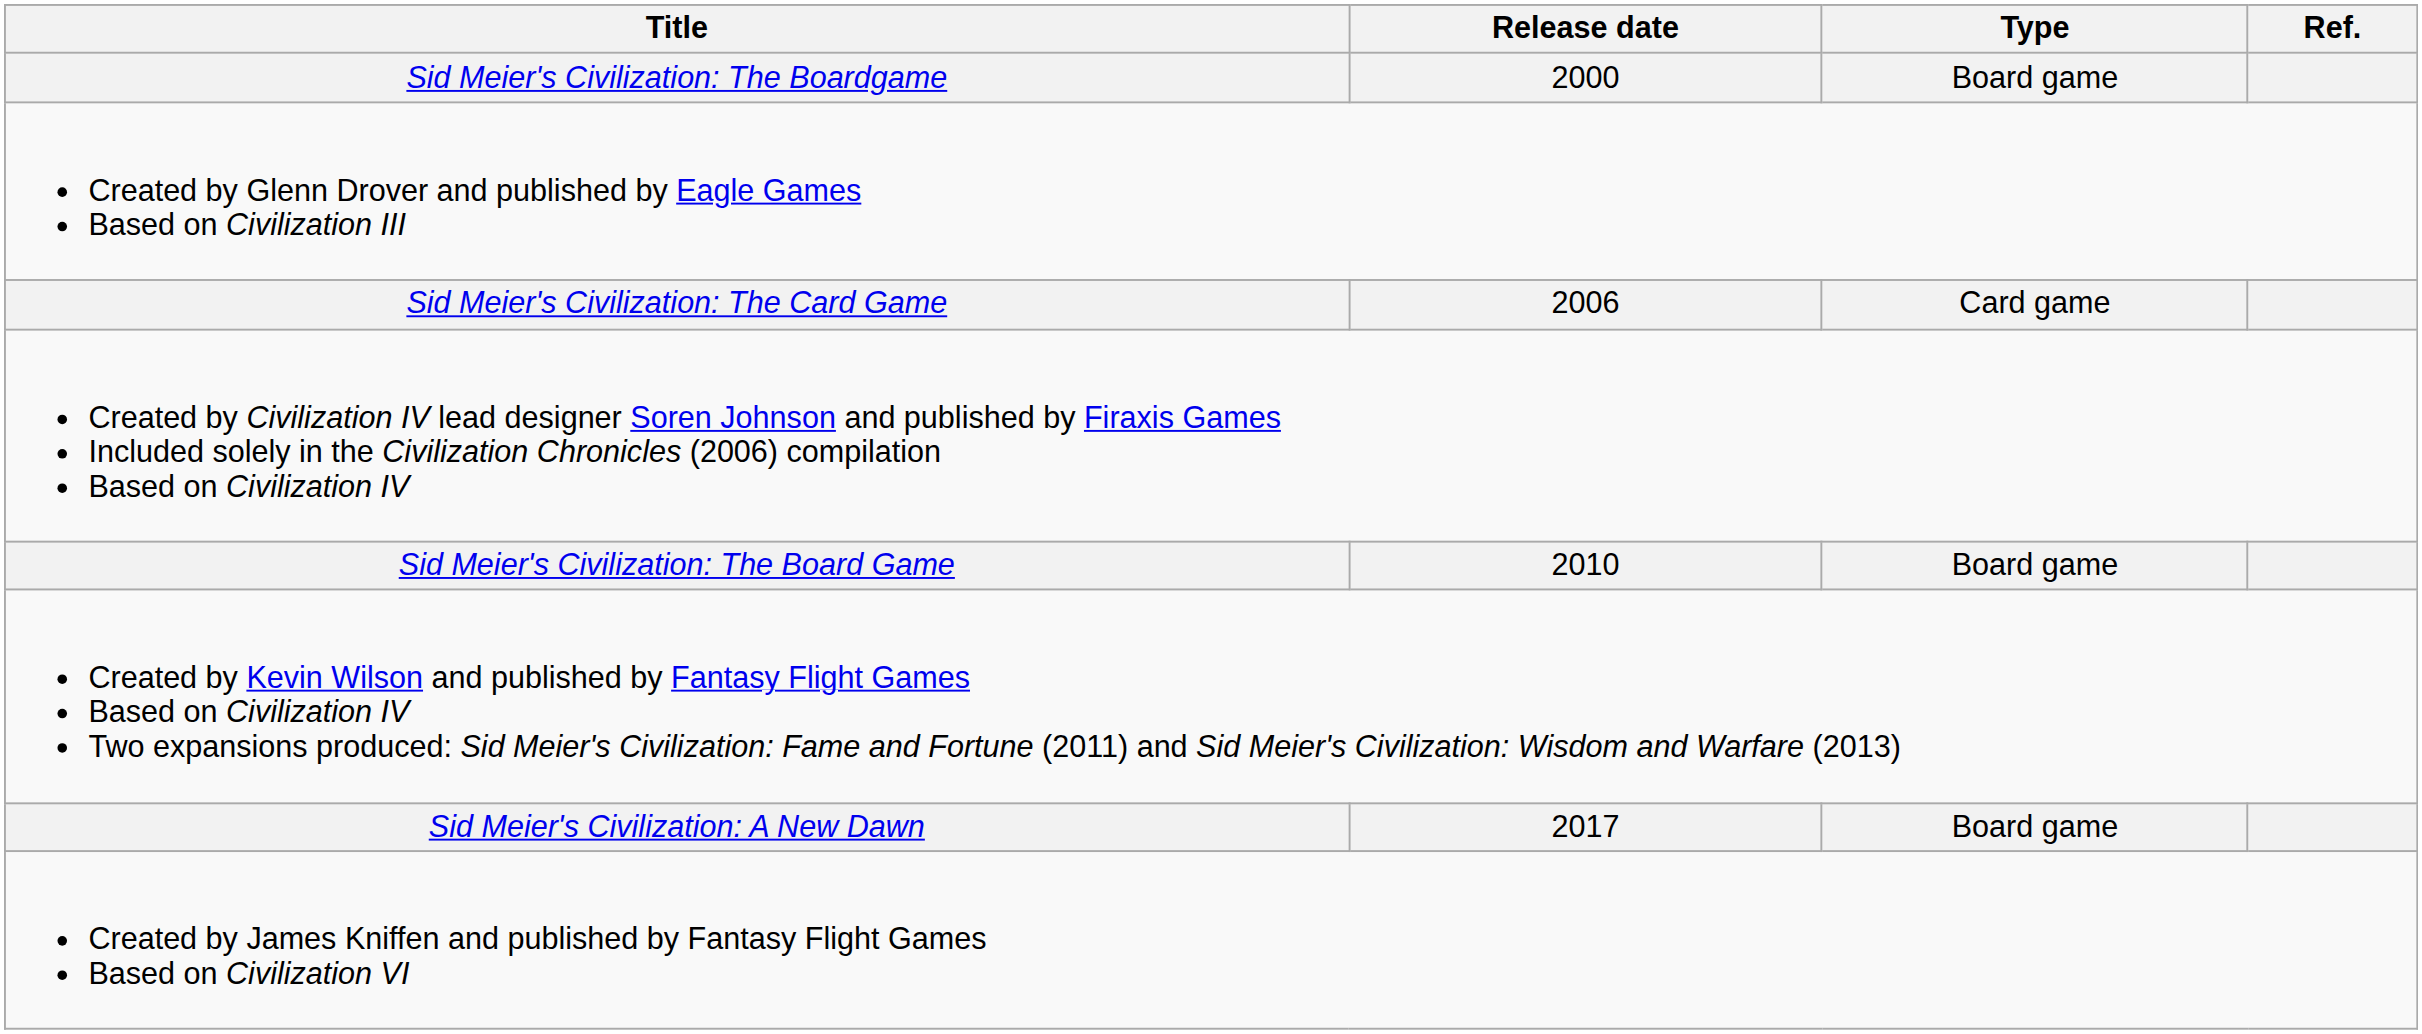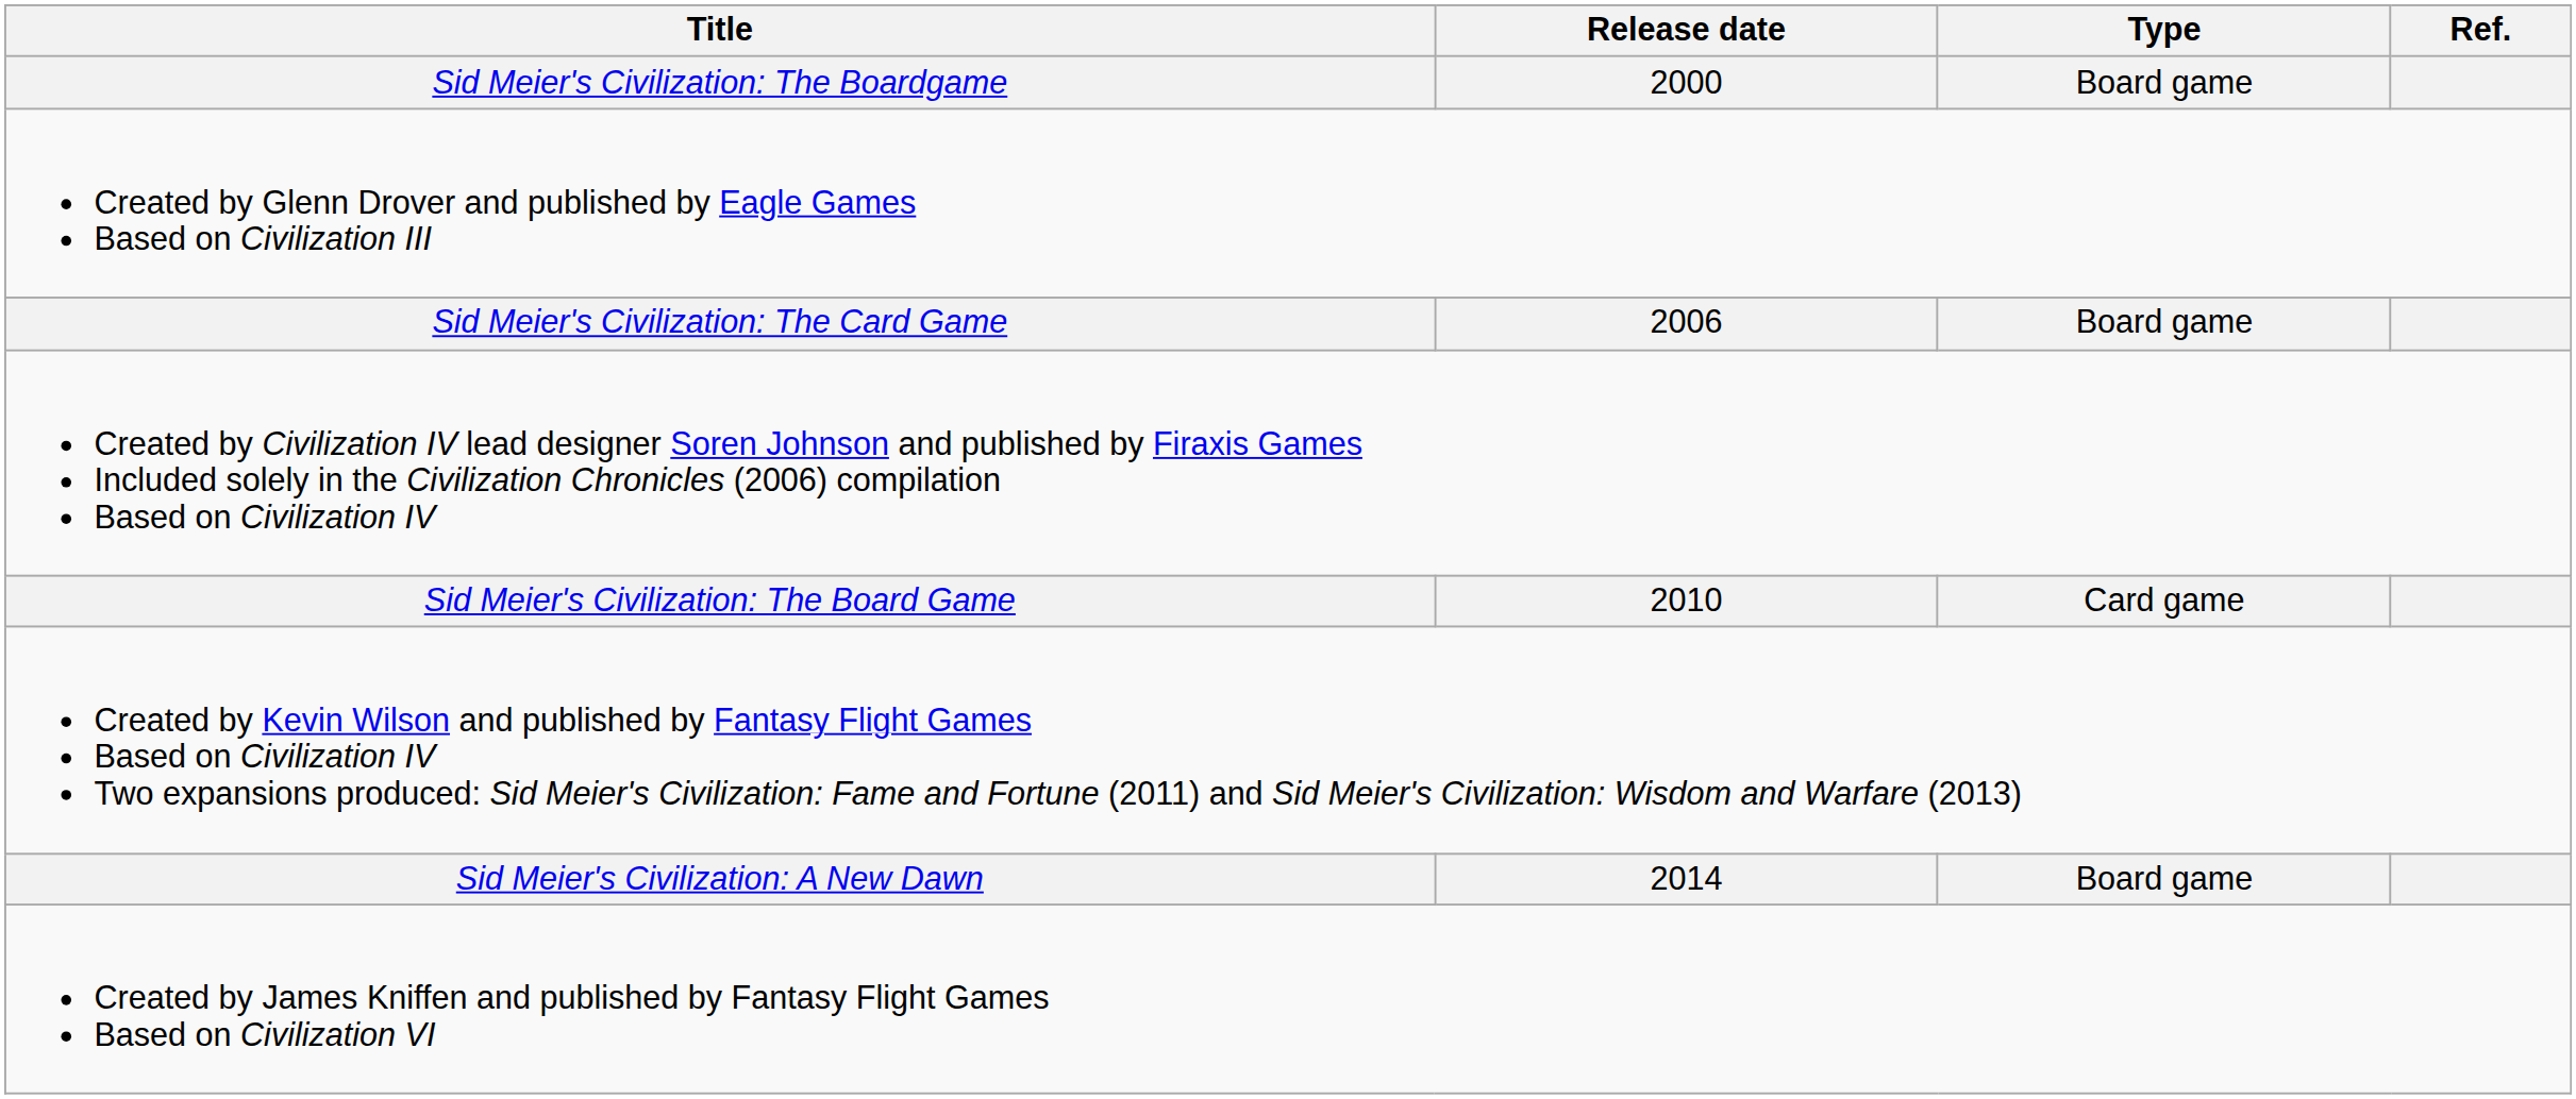 <table class="wikitable" width="100%">
 <tr>
 <th scope="col">Title</th>
 <th scope="col">Release date</th>
 <th scope="col">Type</th>
 <th scope="col" class="unsortable">Ref.</th>
 </tr>
 <tr bgcolor="#F2F2F2" align="center">
 <th scope="row" style="font-weight:normal;"><em><a href='#'>Sid Meier's Civilization: The Boardgame</a></em></th>
 <td>2000</td>
 <td>Board game</td>
 <td></td>
 </tr>
 <tr>
 <td colspan="4"><br><ul><li>Created by Glenn Drover and published by <a href='#'>Eagle Games</a></li><li>Based on <em>Civilization III</em></li></ul></td>
 </tr>
 <tr bgcolor="#F2F2F2" align="center">
 <th scope="row" style="font-weight:normal;"><em><a href='#'>Sid Meier's Civilization: The Card Game</a></em></th>
 <td>2006</td>
-<td>Card game</td>
+<td>Board game</td>
 <td></td>
 </tr>
 <tr>
 <td colspan="4"><br><ul><li>Created by <em>Civilization IV</em> lead designer <a href='#'>Soren Johnson</a> and published by <a href='#'>Firaxis Games</a></li><li>Included solely in the <em>Civilization Chronicles</em> (2006) compilation</li><li>Based on <em>Civilization IV</em></li></ul></td>
 </tr>
 <tr bgcolor="#F2F2F2" align="center">
 <th scope="row" style="font-weight:normal;"><em><a href='#'>Sid Meier's Civilization: The Board Game</a></em></th>
 <td>2010</td>
-<td>Board game</td>
+<td>Card game</td>
 <td></td>
 </tr>
 <tr>
 <td colspan="4"><br><ul><li>Created by <a href='#'>Kevin Wilson</a> and published by <a href='#'>Fantasy Flight Games</a></li><li>Based on <em>Civilization IV</em></li><li>Two expansions produced: <em>Sid Meier's Civilization: Fame and Fortune</em> (2011) and <em>Sid Meier's Civilization: Wisdom and Warfare</em> (2013)</li></ul></td>
 </tr>
 <tr bgcolor="#F2F2F2" align="center">
 <th scope="row" style="font-weight:normal;"><em><a href='#'>Sid Meier's Civilization: A New Dawn</a></em></th>
-<td>2017</td>
+<td>2014</td>
 <td>Board game</td>
 <td></td>
 </tr>
 <tr>
 <td colspan="4"><br><ul><li>Created by James Kniffen and published by Fantasy Flight Games</li><li>Based on <em>Civilization VI</em></li></ul></td>
 </tr>
 </table>
